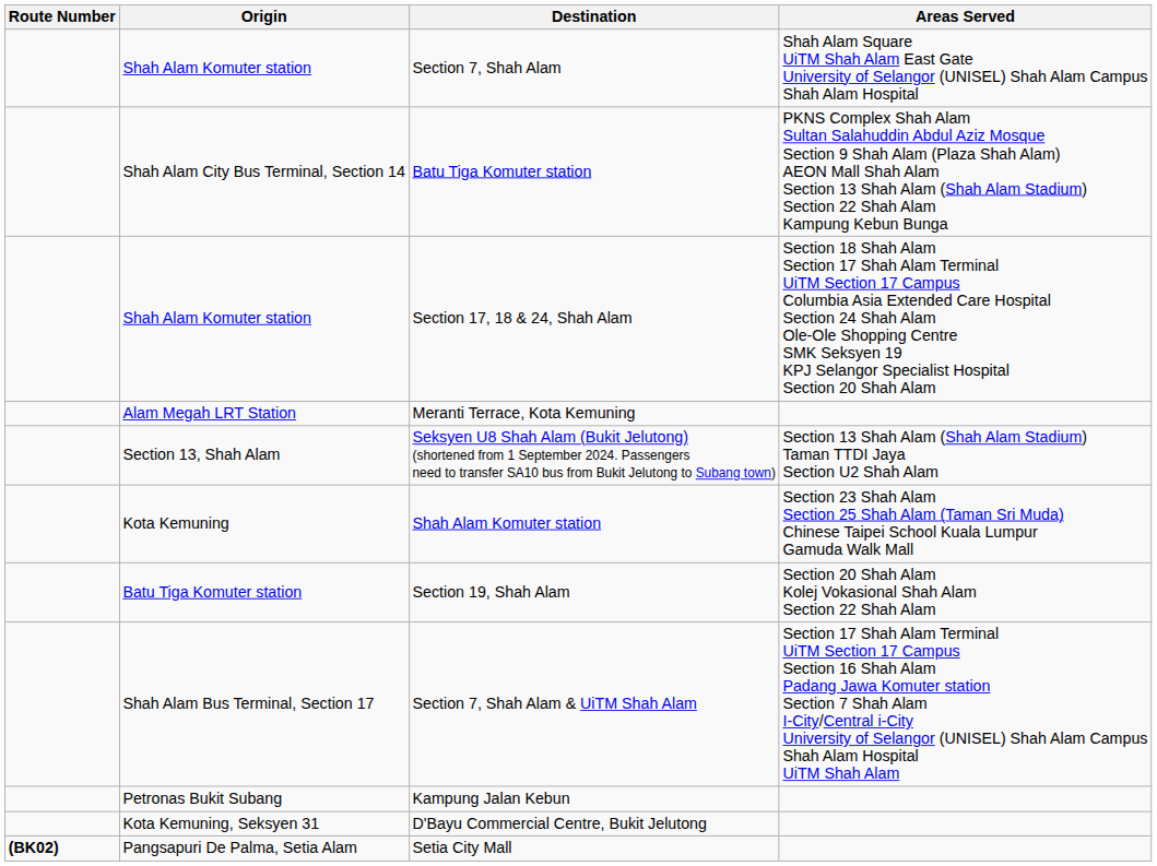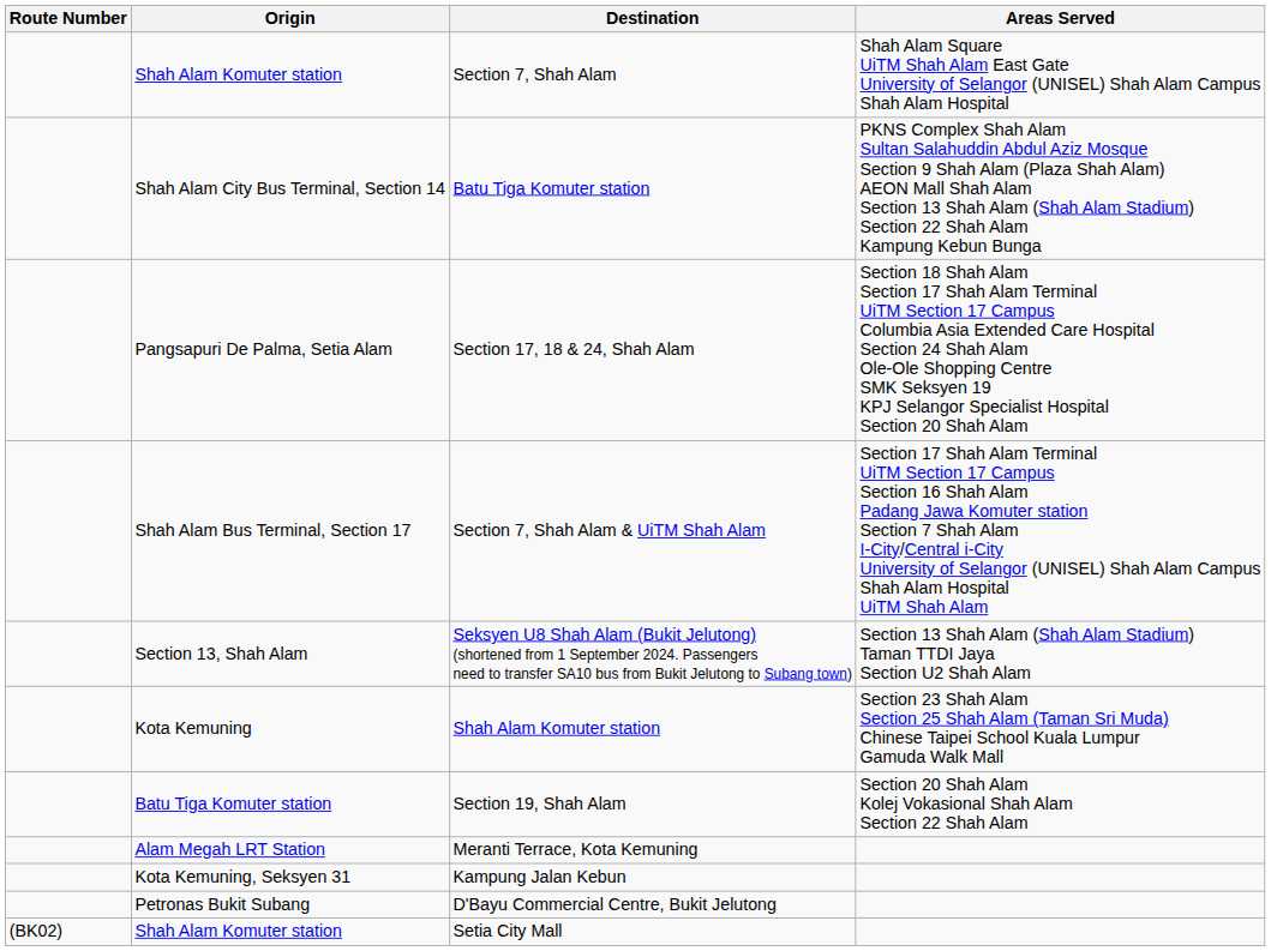 <table class="wikitable">
 <tr>
 <th>Route Number</th>
 <th>Origin</th>
 <th>Destination</th>
 <th>Areas Served</th>
 </tr>
 <tr>
 <td></td>
 <td> <a href='#'>Shah Alam Komuter station</a></td>
 <td>Section 7, Shah Alam</td>
 <td>Shah Alam Square<br><a href='#'>UiTM Shah Alam</a> East Gate<br><a href='#'>University of Selangor</a> (UNISEL) Shah Alam Campus<br>Shah Alam Hospital</td>
 </tr>
 <tr>
 <td></td>
 <td>Shah Alam City Bus Terminal, Section 14</td>
 <td> <a href='#'>Batu Tiga Komuter station</a></td>
 <td>PKNS Complex Shah Alam<br><a href='#'>Sultan Salahuddin Abdul Aziz Mosque</a><br>Section 9 Shah Alam (Plaza Shah Alam)<br>AEON Mall Shah Alam<br>Section 13 Shah Alam (<a href='#'>Shah Alam Stadium</a>)<br>Section 22 Shah Alam<br>Kampung Kebun Bunga</td>
 </tr>
 <tr>
 <td></td>
-<td> <a href='#'>Shah Alam Komuter station</a></td>
+<td>Pangsapuri De Palma, Setia Alam</td>
 <td>Section 17, 18 & 24, Shah Alam</td>
 <td>Section 18 Shah Alam<br>Section 17 Shah Alam Terminal<br><a href='#'>UiTM Section 17 Campus</a><br>Columbia Asia Extended Care Hospital<br>Section 24 Shah Alam<br>Ole-Ole Shopping Centre<br>SMK Seksyen 19<br>KPJ Selangor Specialist Hospital<br>Section 20 Shah Alam</td>
 </tr>
 <tr>
 <td></td>
-<td> <a href='#'>Alam Megah LRT Station</a></td>
-<td>Meranti Terrace, Kota Kemuning</td>
-<td></td>
+<td>Shah Alam Bus Terminal, Section 17</td>
+<td>Section 7, Shah Alam & <a href='#'>UiTM Shah Alam</a></td>
+<td>Section 17 Shah Alam Terminal<br><a href='#'>UiTM Section 17 Campus</a><br>Section 16 Shah Alam<br> <a href='#'>Padang Jawa Komuter station</a><br>Section 7 Shah Alam<br><a href='#'>I-City</a>/<a href='#'>Central i-City</a><br><a href='#'>University of Selangor</a> (UNISEL) Shah Alam Campus<br>Shah Alam Hospital<br><a href='#'>UiTM Shah Alam</a></td>
 </tr>
 <tr>
 <td></td>
 <td>Section 13, Shah Alam</td>
 <td><a href='#'>Seksyen U8 Shah Alam (Bukit Jelutong)</a> <br><small>(shortened from 1 September 2024. Passengers<br>need to transfer SA10 bus from Bukit Jelutong to <a href='#'>Subang town</a>)</small></td>
 <td>Section 13 Shah Alam (<a href='#'>Shah Alam Stadium</a>)<br>Taman TTDI Jaya<br>Section U2 Shah Alam</td>
 </tr>
 <tr>
 <td></td>
 <td>Kota Kemuning</td>
 <td> <a href='#'>Shah Alam Komuter station</a></td>
 <td>Section 23 Shah Alam<br><a href='#'>Section 25 Shah Alam (Taman Sri Muda)</a><br>Chinese Taipei School Kuala Lumpur<br>Gamuda Walk Mall</td>
 </tr>
 <tr>
 <td></td>
 <td> <a href='#'>Batu Tiga Komuter station</a></td>
 <td>Section 19, Shah Alam</td>
 <td>Section 20 Shah Alam<br>Kolej Vokasional Shah Alam<br>Section 22 Shah Alam</td>
 </tr>
 <tr>
 <td></td>
-<td>Shah Alam Bus Terminal, Section 17</td>
-<td>Section 7, Shah Alam & <a href='#'>UiTM Shah Alam</a></td>
-<td>Section 17 Shah Alam Terminal<br><a href='#'>UiTM Section 17 Campus</a><br>Section 16 Shah Alam<br> <a href='#'>Padang Jawa Komuter station</a><br>Section 7 Shah Alam<br><a href='#'>I-City</a>/<a href='#'>Central i-City</a><br><a href='#'>University of Selangor</a> (UNISEL) Shah Alam Campus<br>Shah Alam Hospital<br><a href='#'>UiTM Shah Alam</a></td>
+<td> <a href='#'>Alam Megah LRT Station</a></td>
+<td>Meranti Terrace, Kota Kemuning</td>
+<td></td>
 </tr>
 <tr>
 <td></td>
-<td>Petronas Bukit Subang</td>
+<td>Kota Kemuning, Seksyen 31</td>
 <td>Kampung Jalan Kebun</td>
 <td></td>
 </tr>
 <tr>
 <td></td>
-<td>Kota Kemuning, Seksyen 31</td>
+<td>Petronas Bukit Subang</td>
 <td>D'Bayu Commercial Centre, Bukit Jelutong</td>
 <td></td>
 </tr>
 <tr>
-<td><strong> (BK02)</strong></td>
-<td>Pangsapuri De Palma, Setia Alam</td>
+<td> (BK02)</td>
+<td> <a href='#'>Shah Alam Komuter station</a></td>
 <td>Setia City Mall</td>
 <td></td>
 </tr>
 </table>
